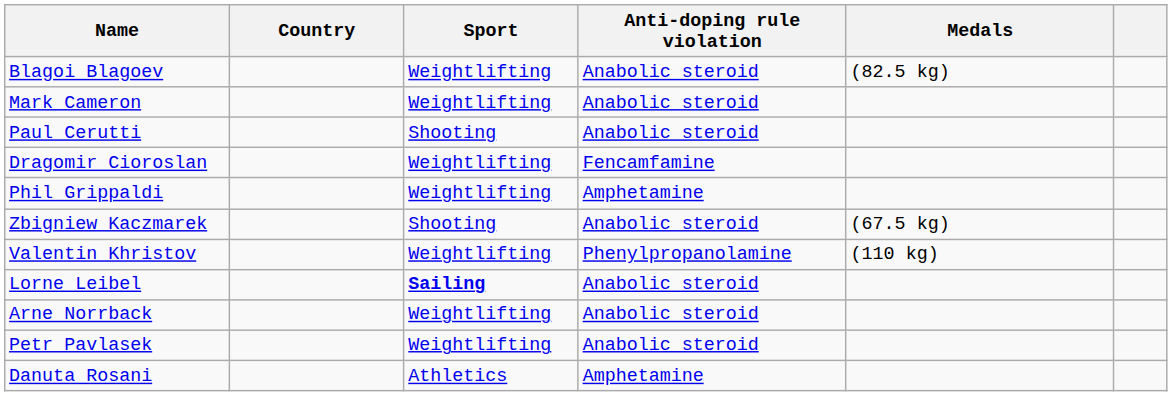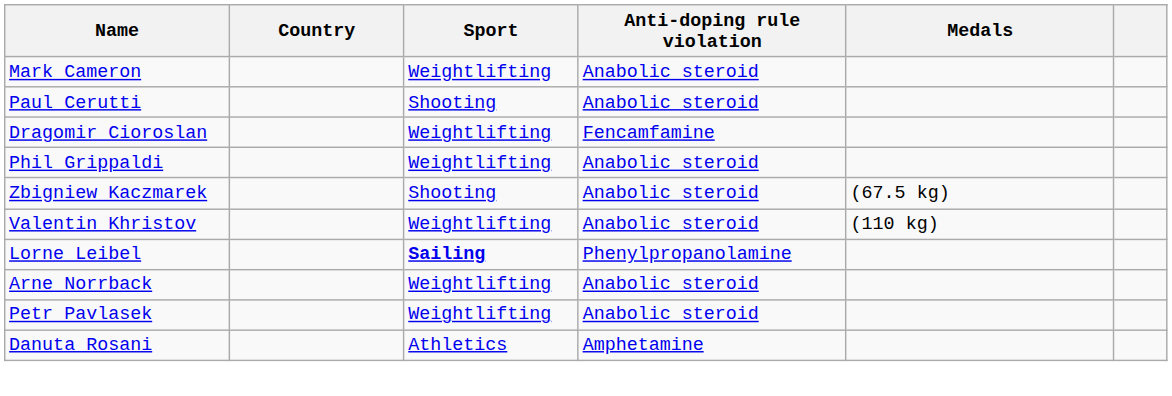 <table class="wikitable sortable" style="font-size:98%;">
 <tr>
 <th style="width:150px;">Name</th>
 <th style="width:115px;">Country</th>
 <th style="width:115px;">Sport</th>
 <th style="width:180px;">Anti-doping rule violation</th>
 <th style="width:180px;">Medals</th>
 <th style="width:30px;" class="unsortable"></th>
-</tr>
-<tr>
-<td><a href='#'>Blagoi Blagoev</a></td>
-<td></td>
-<td><a href='#'>Weightlifting</a></td>
-<td><a href='#'>Anabolic steroid</a></td>
-<td> (82.5 kg)</td>
-<td></td>
 </tr>
 <tr>
 <td><a href='#'>Mark Cameron</a></td>
 <td></td>
 <td><a href='#'>Weightlifting</a></td>
 <td><a href='#'>Anabolic steroid</a></td>
 <td></td>
 <td></td>
 </tr>
 <tr>
 <td><a href='#'>Paul Cerutti</a></td>
 <td></td>
 <td><a href='#'>Shooting</a></td>
 <td><a href='#'>Anabolic steroid</a></td>
 <td></td>
 <td></td>
 </tr>
 <tr>
 <td><a href='#'>Dragomir Cioroslan</a></td>
 <td></td>
 <td><a href='#'>Weightlifting</a></td>
 <td><a href='#'>Fencamfamine</a></td>
 <td></td>
 <td></td>
 </tr>
 <tr>
 <td><a href='#'>Phil Grippaldi</a></td>
 <td></td>
 <td><a href='#'>Weightlifting</a></td>
-<td><a href='#'>Amphetamine</a></td>
+<td><a href='#'>Anabolic steroid</a></td>
 <td></td>
 <td></td>
 </tr>
 <tr>
 <td><a href='#'>Zbigniew Kaczmarek</a></td>
 <td></td>
 <td><a href='#'>Shooting</a></td>
 <td><a href='#'>Anabolic steroid</a></td>
 <td> (67.5 kg)</td>
 <td></td>
 </tr>
 <tr>
 <td><a href='#'>Valentin Khristov</a></td>
 <td></td>
 <td><a href='#'>Weightlifting</a></td>
-<td><a href='#'>Phenylpropanolamine</a></td>
+<td><a href='#'>Anabolic steroid</a></td>
 <td> (110 kg)</td>
 <td></td>
 </tr>
 <tr>
 <td><a href='#'>Lorne Leibel</a></td>
 <td></td>
 <td><strong><a href='#'>Sailing</a></strong></td>
-<td><a href='#'>Anabolic steroid</a></td>
+<td><a href='#'>Phenylpropanolamine</a></td>
 <td></td>
 <td></td>
 </tr>
 <tr>
 <td><a href='#'>Arne Norrback</a></td>
 <td></td>
 <td><a href='#'>Weightlifting</a></td>
 <td><a href='#'>Anabolic steroid</a></td>
 <td></td>
 <td></td>
 </tr>
 <tr>
 <td><a href='#'>Petr Pavlasek</a></td>
 <td></td>
 <td><a href='#'>Weightlifting</a></td>
 <td><a href='#'>Anabolic steroid</a></td>
 <td></td>
 <td></td>
 </tr>
 <tr>
 <td><a href='#'>Danuta Rosani</a></td>
 <td></td>
 <td><a href='#'>Athletics</a></td>
 <td><a href='#'>Amphetamine</a></td>
 <td></td>
 <td></td>
 </tr>
 </table>
